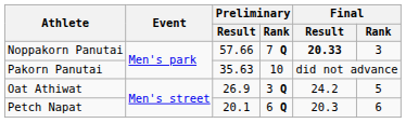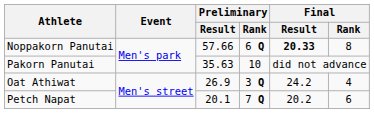 <table class=wikitable style=font-size:90%;text-align:center>
 <tr>
 <th rowspan=2>Athlete</th>
 <th rowspan=2>Event</th>
 <th colspan=2>Preliminary</th>
 <th colspan=2>Final</th>
 </tr>
 <tr style="font-size:95%">
 <th>Result</th>
 <th>Rank</th>
 <th>Result</th>
 <th>Rank</th>
 </tr>
 <tr>
 <td align=left>Noppakorn Panutai</td>
 <td align=left rowspan=2><a href='#'>Men's park</a></td>
 <td>57.66</td>
-<td>7 <strong>Q</strong></td>
+<td>6 <strong>Q</strong></td>
 <td><strong>20.33</strong></td>
-<td>3</td>
+<td>8</td>
 </tr>
 <tr>
 <td align=left>Pakorn Panutai</td>
 <td>35.63</td>
 <td>10</td>
 <td colspan=2>did not advance</td>
 </tr>
 <tr>
 <td align=left>Oat Athiwat</td>
 <td align=left rowspan=2><a href='#'>Men's street</a></td>
 <td>26.9</td>
 <td>3 <strong>Q</strong></td>
 <td>24.2</td>
-<td>5</td>
+<td>4</td>
 </tr>
 <tr>
 <td align=left>Petch Napat</td>
 <td>20.1</td>
-<td>6 <strong>Q</strong></td>
-<td>20.3</td>
+<td>7 <strong>Q</strong></td>
+<td>20.2</td>
 <td>6</td>
 </tr>
 </table>
